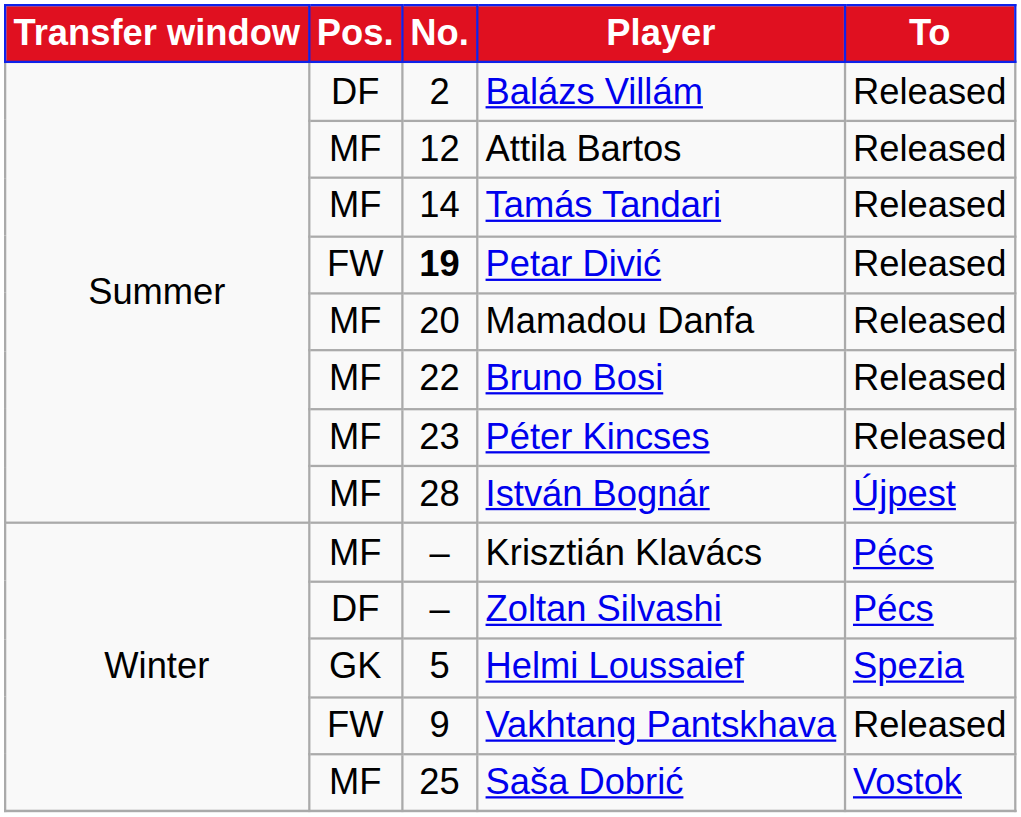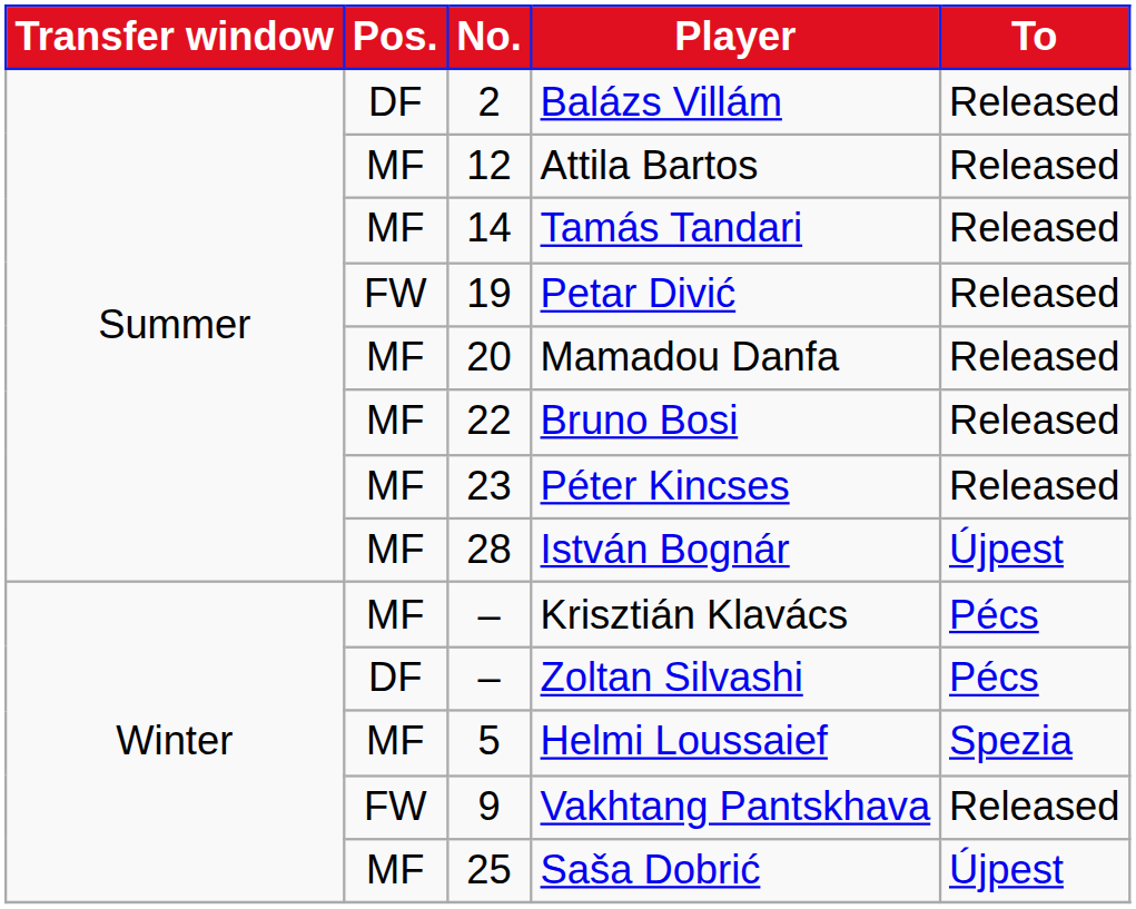 <table class="wikitable plainrowheaders sortable">
 <tr>
 <th style="background-color:#E01020;color:white;border:1px solid #0E22E9">Transfer window</th>
 <th style="background-color:#E01020;color:white;border:1px solid #0E22E9">Pos.</th>
 <th style="background-color:#E01020;color:white;border:1px solid #0E22E9">No.</th>
 <th style="background-color:#E01020;color:white;border:1px solid #0E22E9">Player</th>
 <th style="background-color:#E01020;color:white;border:1px solid #0E22E9">To</th>
 </tr>
 <tr>
 <td rowspan="8" style="text-align:center;">Summer</td>
 <td style=text-align:center;>DF</td>
 <td style=text-align:center;>2</td>
 <td style=text-align:left;> <a href='#'>Balázs Villám</a></td>
 <td style=text-align:left;>Released</td>
 </tr>
 <tr>
 <td style=text-align:center;>MF</td>
 <td style=text-align:center;>12</td>
 <td style=text-align:left;> Attila Bartos</td>
 <td style=text-align:left;>Released</td>
 </tr>
 <tr>
 <td style=text-align:center;>MF</td>
 <td style=text-align:center;>14</td>
 <td style=text-align:left;> <a href='#'>Tamás Tandari</a></td>
 <td style=text-align:left;>Released</td>
 </tr>
 <tr>
 <td style=text-align:center;>FW</td>
-<td style=text-align:center;><strong>19</strong></td>
+<td style=text-align:center;>19</td>
 <td style=text-align:left;> <a href='#'>Petar Divić</a></td>
 <td style=text-align:left;>Released</td>
 </tr>
 <tr>
 <td style=text-align:center;>MF</td>
 <td style=text-align:center;>20</td>
 <td style=text-align:left;> Mamadou Danfa</td>
 <td style=text-align:left;>Released</td>
 </tr>
 <tr>
 <td style=text-align:center;>MF</td>
 <td style=text-align:center;>22</td>
 <td style=text-align:left;> <a href='#'>Bruno Bosi</a></td>
 <td style=text-align:left;>Released</td>
 </tr>
 <tr>
 <td style=text-align:center;>MF</td>
 <td style=text-align:center;>23</td>
 <td style=text-align:left;> <a href='#'>Péter Kincses</a></td>
 <td style=text-align:left;>Released</td>
 </tr>
 <tr>
 <td style=text-align:center;>MF</td>
 <td style=text-align:center;>28</td>
 <td style=text-align:left;> <a href='#'>István Bognár</a></td>
 <td style=text-align:left;><a href='#'>Újpest</a></td>
 </tr>
 <tr>
 <td rowspan="5" style="text-align:center;">Winter</td>
 <td style=text-align:center;>MF</td>
 <td style=text-align:center;>–</td>
 <td style=text-align:left;> Krisztián Klavács</td>
 <td style=text-align:left;><a href='#'>Pécs</a></td>
 </tr>
 <tr>
 <td style=text-align:center;>DF</td>
 <td style=text-align:center;>–</td>
 <td style=text-align:left;> <a href='#'>Zoltan Silvashi</a></td>
 <td style=text-align:left;><a href='#'>Pécs</a></td>
 </tr>
 <tr>
-<td style=text-align:center;>GK</td>
+<td style=text-align:center;>MF</td>
 <td style=text-align:center;>5</td>
 <td style=text-align:left;> <a href='#'>Helmi Loussaief</a></td>
 <td style=text-align:left;> <a href='#'>Spezia</a></td>
 </tr>
 <tr>
 <td style=text-align:center;>FW</td>
 <td style=text-align:center;>9</td>
 <td style=text-align:left;> <a href='#'>Vakhtang Pantskhava</a></td>
 <td style=text-align:left;>Released</td>
 </tr>
 <tr>
 <td style=text-align:center;>MF</td>
 <td style=text-align:center;>25</td>
 <td style=text-align:left;> <a href='#'>Saša Dobrić</a></td>
-<td style=text-align:left;> <a href='#'>Vostok</a></td>
+<td style=text-align:left;><a href='#'>Újpest</a></td>
 </tr>
 <tr>
 </tr>
 </table>
